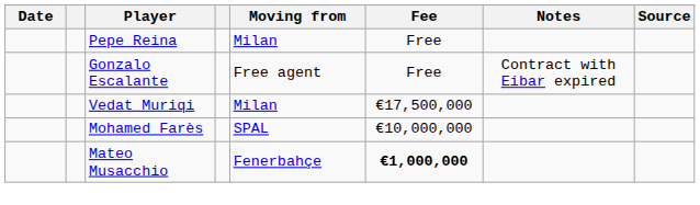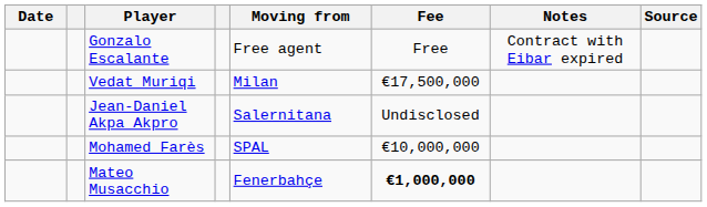 <table class="wikitable sortable">
 <tr>
 <th style="width:80px;">Date</th>
 <th style="width:30px;"></th>
 <th style="width:180px;">Player</th>
 <th style="width:20px;"></th>
 <th style="width:180px;">Moving from</th>
 <th style="width:120px;" class="unsortable">Fee</th>
 <th style="width:250px;" class="unsortable">Notes</th>
 <th style="width:20px;">Source</th>
-</tr>
-<tr>
-<td></td>
-<td align=center></td>
-<td> <a href='#'>Pepe Reina</a></td>
-<td align=center></td>
-<td> <a href='#'>Milan</a></td>
-<td align=center>Free</td>
-<td align=center></td>
-<td></td>
 </tr>
 <tr>
 <td></td>
 <td align=center></td>
 <td> <a href='#'>Gonzalo Escalante</a></td>
 <td align=center></td>
 <td>Free agent</td>
 <td align=center>Free</td>
 <td align=center>Contract with <a href='#'>Eibar</a> expired</td>
 <td></td>
 </tr>
 <tr>
 <td></td>
 <td align=center></td>
 <td> <a href='#'>Vedat Muriqi</a></td>
 <td align=center></td>
 <td> <a href='#'>Milan</a></td>
 <td align=center>€17,500,000</td>
 <td align=center></td>
 <td></td>
 </tr>
 <tr>
 <td></td>
 <td align=center></td>
+<td> <a href='#'>Jean-Daniel Akpa Akpro</a></td>
+<td align=center></td>
+<td> <a href='#'>Salernitana</a></td>
+<td align=center>Undisclosed</td>
+<td></td>
+<td></td>
+</tr>
+<tr>
+<td></td>
+<td align=center></td>
 <td> <a href='#'>Mohamed Farès</a></td>
 <td align=center></td>
 <td> <a href='#'>SPAL</a></td>
 <td align=center>€10,000,000</td>
 <td align=center></td>
 <td></td>
 </tr>
 <tr>
 <td></td>
 <td align=center></td>
 <td> <a href='#'>Mateo Musacchio</a></td>
 <td align=center></td>
 <td> <a href='#'>Fenerbahçe</a></td>
 <td align=center><strong>€1,000,000</strong></td>
 <td align=center></td>
 <td></td>
 </tr>
 </table>
